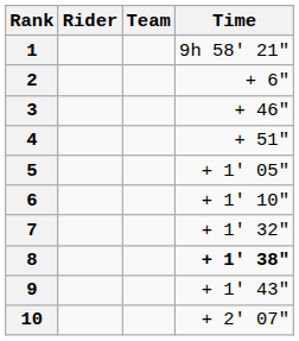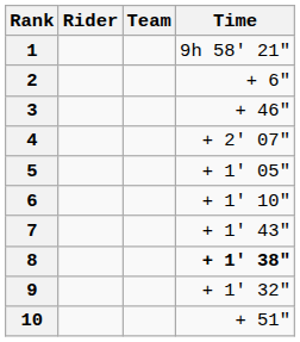 <table class="wikitable">
 <tr>
 <th scope="col">Rank</th>
 <th scope="col">Rider</th>
 <th scope="col">Team</th>
 <th scope="col">Time</th>
 </tr>
 <tr>
 <th scope="row">1</th>
 <td>  </td>
 <td></td>
 <td align="right">9h 58' 21"</td>
 </tr>
 <tr>
 <th scope="row">2</th>
 <td></td>
 <td></td>
 <td align="right">+ 6"</td>
 </tr>
 <tr>
 <th scope="row">3</th>
 <td> </td>
 <td></td>
 <td align="right">+ 46"</td>
 </tr>
 <tr>
 <th scope="row">4</th>
 <td></td>
 <td></td>
-<td align="right">+ 51"</td>
+<td align="right">+ 2' 07"</td>
 </tr>
 <tr>
 <th scope="row">5</th>
 <td></td>
 <td></td>
 <td align="right">+ 1' 05"</td>
 </tr>
 <tr>
 <th scope="row">6</th>
 <td></td>
 <td></td>
 <td align="right">+ 1' 10"</td>
 </tr>
 <tr>
 <th scope="row">7</th>
 <td></td>
 <td></td>
-<td align="right">+ 1' 32"</td>
+<td align="right">+ 1' 43"</td>
 </tr>
 <tr>
 <th scope="row">8</th>
 <td></td>
 <td></td>
 <td align="right"><strong>+ 1' 38"</strong></td>
 </tr>
 <tr>
 <th scope="row">9</th>
 <td></td>
 <td></td>
-<td align="right">+ 1' 43"</td>
+<td align="right">+ 1' 32"</td>
 </tr>
 <tr>
 <th scope="row">10</th>
 <td></td>
 <td></td>
-<td align="right">+ 2' 07"</td>
+<td align="right">+ 51"</td>
 </tr>
 </table>
